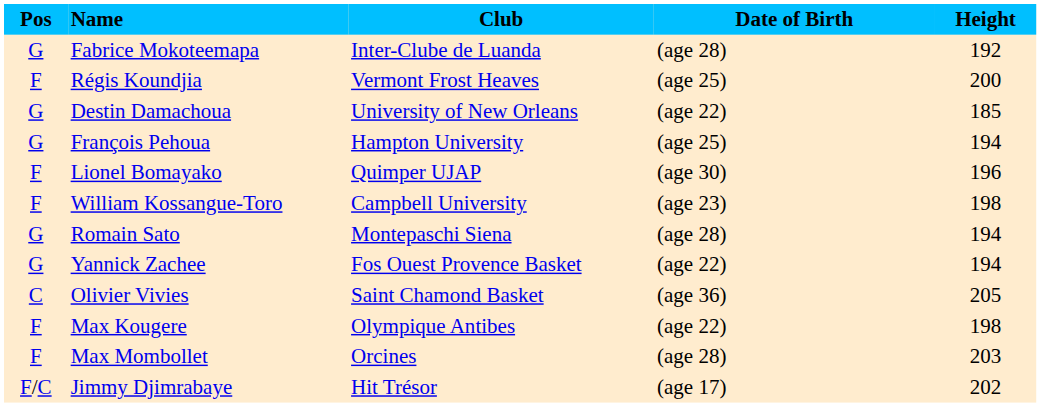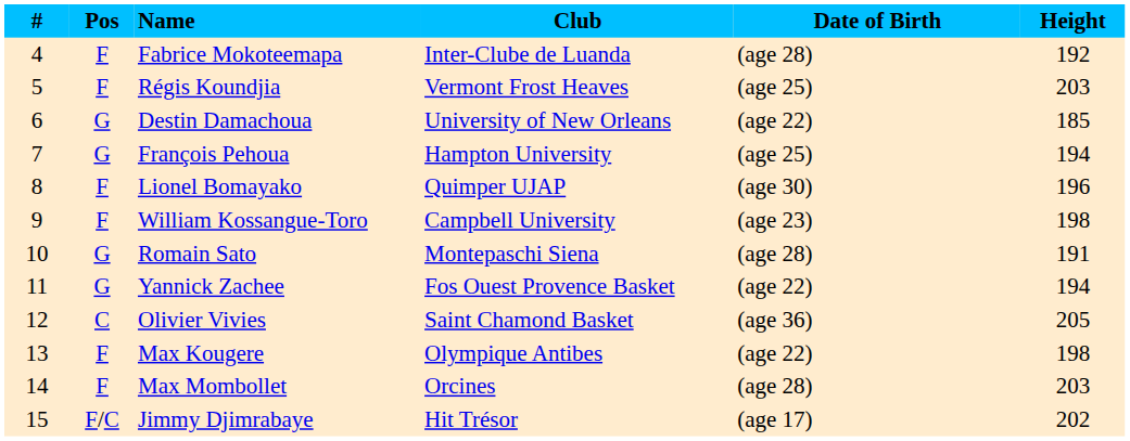 <table border=0 cellpadding=2 cellspacing=0  |- bgcolor=#FFECCE style="text-align:center; font-size:90%;" width=80%>
 <tr bgcolor=#00BFFF>
+<th width=5%>#</th>
 <th width=5%>Pos</th>
 <th width=22% align=left>Name</th>
 <th width=24%>Club</th>
 <th width=22%>Date of Birth</th>
 <th width=8%>Height</th>
 </tr>
 <tr>
-<td><a href='#'>G</a></td>
+<td>4</td>
+<td><a href='#'>F</a></td>
 <td align=left><a href='#'>Fabrice Mokoteemapa</a></td>
 <td align=left> <a href='#'>Inter-Clube de Luanda</a></td>
 <td align=left> (age 28)</td>
 <td>192</td>
 </tr>
 <tr>
+<td>5</td>
 <td><a href='#'>F</a></td>
 <td align=left><a href='#'>Régis Koundjia</a></td>
 <td align=left> <a href='#'>Vermont Frost Heaves</a></td>
 <td align=left> (age 25)</td>
-<td>200</td>
+<td>203</td>
 </tr>
 <tr>
+<td>6</td>
 <td><a href='#'>G</a></td>
 <td align=left><a href='#'>Destin Damachoua</a></td>
 <td align=left> <a href='#'>University of New Orleans</a></td>
 <td align=left> (age 22)</td>
 <td>185</td>
 </tr>
 <tr>
+<td>7</td>
 <td><a href='#'>G</a></td>
 <td align=left><a href='#'>François Pehoua</a></td>
 <td align=left> <a href='#'>Hampton University</a></td>
 <td align=left> (age 25)</td>
 <td>194</td>
 </tr>
 <tr>
+<td>8</td>
 <td><a href='#'>F</a></td>
 <td align=left><a href='#'>Lionel Bomayako</a></td>
 <td align=left> <a href='#'>Quimper UJAP</a></td>
 <td align=left> (age 30)</td>
 <td>196</td>
 </tr>
 <tr>
+<td>9</td>
 <td><a href='#'>F</a></td>
 <td align=left><a href='#'>William Kossangue-Toro</a></td>
 <td align=left> <a href='#'>Campbell University</a></td>
 <td align=left> (age 23)</td>
 <td>198</td>
 </tr>
 <tr>
+<td>10</td>
 <td><a href='#'>G</a></td>
 <td align=left><a href='#'>Romain Sato</a></td>
 <td align=left> <a href='#'>Montepaschi Siena</a></td>
 <td align=left> (age 28)</td>
-<td>194</td>
+<td>191</td>
 </tr>
 <tr>
+<td>11</td>
 <td><a href='#'>G</a></td>
 <td align=left><a href='#'>Yannick Zachee</a></td>
 <td align=left> <a href='#'>Fos Ouest Provence Basket</a></td>
 <td align=left> (age 22)</td>
 <td>194</td>
 </tr>
 <tr>
+<td>12</td>
 <td><a href='#'>C</a></td>
 <td align=left><a href='#'>Olivier Vivies</a></td>
 <td align=left> <a href='#'>Saint Chamond Basket</a></td>
 <td align=left> (age 36)</td>
 <td>205</td>
 </tr>
 <tr>
+<td>13</td>
 <td><a href='#'>F</a></td>
 <td align=left><a href='#'>Max Kougere</a></td>
 <td align=left> <a href='#'>Olympique Antibes</a></td>
 <td align=left> (age 22)</td>
 <td>198</td>
 </tr>
 <tr>
+<td>14</td>
 <td><a href='#'>F</a></td>
 <td align=left><a href='#'>Max Mombollet</a></td>
 <td align=left> <a href='#'>Orcines</a></td>
 <td align=left> (age 28)</td>
 <td>203</td>
 </tr>
 <tr>
+<td>15</td>
 <td><a href='#'>F</a>/<a href='#'>C</a></td>
 <td align=left><a href='#'>Jimmy Djimrabaye</a></td>
 <td align=left> <a href='#'>Hit Trésor</a></td>
 <td align=left> (age 17)</td>
 <td>202</td>
 </tr>
 </table>
